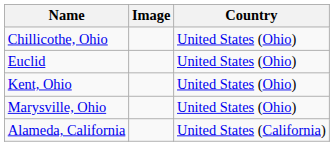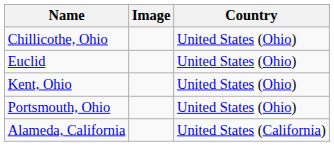 <table class="wikitable">
 <tr>
 <th>Name</th>
 <th>Image</th>
 <th>Country</th>
 </tr>
 <tr>
 <td><a href='#'>Chillicothe, Ohio</a></td>
 <td></td>
 <td><a href='#'>United States</a> (<a href='#'>Ohio</a>)</td>
 </tr>
 <tr>
 <td><a href='#'>Euclid</a></td>
 <td></td>
 <td><a href='#'>United States</a> (<a href='#'>Ohio</a>)</td>
 </tr>
 <tr>
 <td><a href='#'>Kent, Ohio</a></td>
 <td></td>
 <td><a href='#'>United States</a> (<a href='#'>Ohio</a>)</td>
 </tr>
 <tr>
-<td><a href='#'>Marysville, Ohio</a></td>
+<td><a href='#'>Portsmouth, Ohio</a></td>
 <td></td>
 <td><a href='#'>United States</a> (<a href='#'>Ohio</a>)</td>
 </tr>
 <tr>
 <td><a href='#'>Alameda, California</a></td>
 <td></td>
 <td><a href='#'>United States</a> (<a href='#'>California</a>)</td>
 </tr>
 </table>
